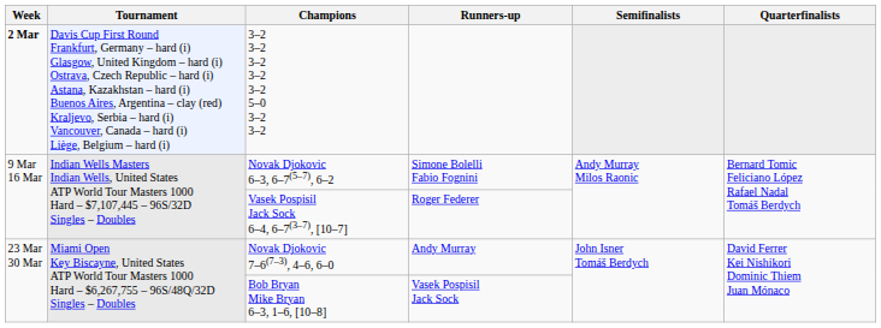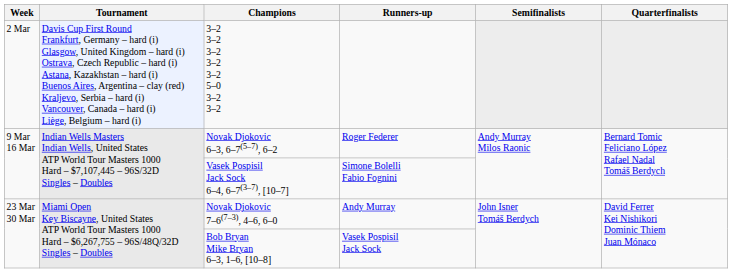 <table class=wikitable style=font-size:95%>
 <tr>
 <th style="width:48px;">Week</th>
 <th style="width:250px;">Tournament</th>
 <th style="width:205px;">Champions</th>
 <th style="width:205px;">Runners-up</th>
 <th style="width:190px;">Semifinalists</th>
 <th style="width:190px;">Quarterfinalists</th>
 </tr>
 <tr valign=top>
-<td><strong>2 Mar</strong></td>
+<td>2 Mar</td>
 <td style="background:#ECF2FF;"><a href='#'>Davis Cup First Round</a><br><a href='#'>Frankfurt</a>, Germany – hard (i)<br><a href='#'>Glasgow</a>, United Kingdom – hard (i)<br><a href='#'>Ostrava</a>, Czech Republic – hard (i)<br><a href='#'>Astana</a>, Kazakhstan – hard (i)<br><a href='#'>Buenos Aires</a>, Argentina – clay (red)<br><a href='#'>Kraljevo</a>, Serbia – hard (i) <br><a href='#'>Vancouver</a>, Canada – hard (i)<br><a href='#'>Liège</a>, Belgium – hard (i)</td>
 <td> 3–2 <br>  3–2 <br>  3–2 <br>  3–2 <br>  3–2 <br>  5–0 <br>  3–2 <br>  3–2</td>
 <td>   <br>  <br>  <br>  <br>  <br>  <br>  <br> </td>
 <td bgcolor=#ededed></td>
 <td bgcolor=#ededed></td>
 </tr>
 <tr valign=top>
 <td rowspan=2>9 Mar<br>16 Mar</td>
 <td bgcolor=#E9E9E9 rowspan=2><a href='#'>Indian Wells Masters</a><br> <a href='#'>Indian Wells</a>, United States<br>ATP World Tour Masters 1000<br>Hard – $7,107,445 – 96S/32D<br><a href='#'>Singles</a> – <a href='#'>Doubles</a></td>
 <td> <a href='#'>Novak Djokovic</a><br>6–3, 6–7<sup>(5–7)</sup>, 6–2</td>
-<td> <a href='#'>Simone Bolelli</a> <br>  <a href='#'>Fabio Fognini</a></td>
+<td> <a href='#'>Roger Federer</a></td>
 <td rowspan=2> <a href='#'>Andy Murray</a> <br>  <a href='#'>Milos Raonic</a></td>
 <td rowspan=2> <a href='#'>Bernard Tomic</a><br> <a href='#'>Feliciano López</a><br>  <a href='#'>Rafael Nadal</a> <br> <a href='#'>Tomáš Berdych</a></td>
 </tr>
 <tr valign=top>
 <td> <a href='#'>Vasek Pospisil</a> <br>  <a href='#'>Jack Sock</a> <br>6–4, 6–7<sup>(3–7)</sup>, [10–7]</td>
-<td> <a href='#'>Roger Federer</a></td>
+<td> <a href='#'>Simone Bolelli</a> <br>  <a href='#'>Fabio Fognini</a></td>
 </tr>
 <tr valign=top>
 <td rowspan=2>23 Mar<br>30 Mar</td>
 <td bgcolor=#E9E9E9 rowspan=2><a href='#'>Miami Open</a><br> <a href='#'>Key Biscayne</a>, United States<br>ATP World Tour Masters 1000<br>Hard – $6,267,755 – 96S/48Q/32D<br><a href='#'>Singles</a> – <a href='#'>Doubles</a></td>
 <td> <a href='#'>Novak Djokovic</a><br>7–6<sup>(7–3)</sup>, 4–6, 6–0</td>
 <td> <a href='#'>Andy Murray</a></td>
 <td rowspan=2> <a href='#'>John Isner</a> <br> <a href='#'>Tomáš Berdych</a></td>
 <td rowspan=2> <a href='#'>David Ferrer</a><br> <a href='#'>Kei Nishikori</a> <br>  <a href='#'>Dominic Thiem</a><br>  <a href='#'>Juan Mónaco</a></td>
 </tr>
 <tr valign=top>
 <td> <a href='#'>Bob Bryan</a><br> <a href='#'>Mike Bryan</a><br>6–3, 1–6, [10–8]</td>
 <td> <a href='#'>Vasek Pospisil</a><br> <a href='#'>Jack Sock</a></td>
 </tr>
 </table>
